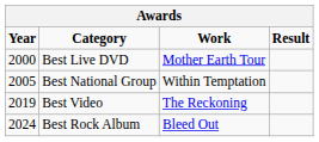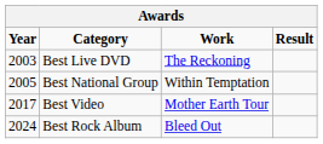 <table class="wikitable">
 <tr style="text-align:center;">
 <th colspan=5>Awards</th>
 </tr>
 <tr style="text-align:center;">
 <td><strong>Year</strong></td>
 <td><strong>Category</strong></td>
 <td><strong>Work</strong></td>
 <td><strong>Result</strong></td>
 </tr>
 <tr>
-<td>2000</td>
+<td>2003</td>
 <td>Best Live DVD</td>
-<td><a href='#'>Mother Earth Tour</a></td>
+<td><a href='#'>The Reckoning</a></td>
 <td></td>
 </tr>
 <tr>
 <td>2005</td>
 <td>Best National Group</td>
 <td>Within Temptation</td>
 <td></td>
 </tr>
 <tr>
-<td>2019</td>
+<td>2017</td>
 <td>Best Video</td>
-<td><a href='#'>The Reckoning</a></td>
+<td><a href='#'>Mother Earth Tour</a></td>
 <td></td>
 </tr>
 <tr>
 <td>2024</td>
 <td>Best Rock Album</td>
 <td><a href='#'>Bleed Out</a></td>
 <td></td>
 </tr>
 </table>
